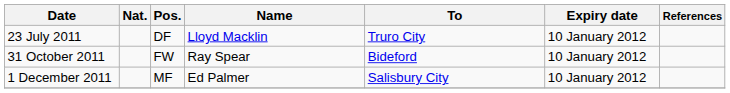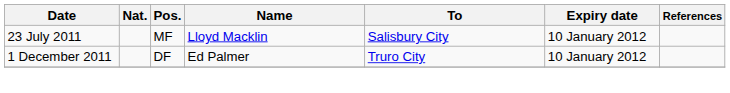 <table class="wikitable" style="font-size: 95%; text-align: left;">
 <tr>
 <th width=125>Date</th>
 <th>Nat.</th>
 <th>Pos.</th>
 <th width=200>Name</th>
 <th width=200>To</th>
 <th width=125>Expiry date</th>
 <th><small>References</small></th>
 </tr>
 <tr>
 <td>23 July 2011</td>
 <td></td>
-<td>DF</td>
+<td>MF</td>
 <td><a href='#'>Lloyd Macklin</a></td>
-<td><a href='#'>Truro City</a></td>
-<td>10 January 2012</td>
-<td align="center"></td>
-</tr>
-<tr>
-<td>31 October 2011</td>
-<td></td>
-<td>FW</td>
-<td>Ray Spear</td>
-<td><a href='#'>Bideford</a></td>
+<td><a href='#'>Salisbury City</a></td>
 <td>10 January 2012</td>
 <td align="center"></td>
 </tr>
 <tr>
 <td>1 December 2011</td>
 <td></td>
-<td>MF</td>
+<td>DF</td>
 <td>Ed Palmer</td>
-<td><a href='#'>Salisbury City</a></td>
+<td><a href='#'>Truro City</a></td>
 <td>10 January 2012</td>
 <td align="center"></td>
 </tr>
 <tr>
 </tr>
 </table>
